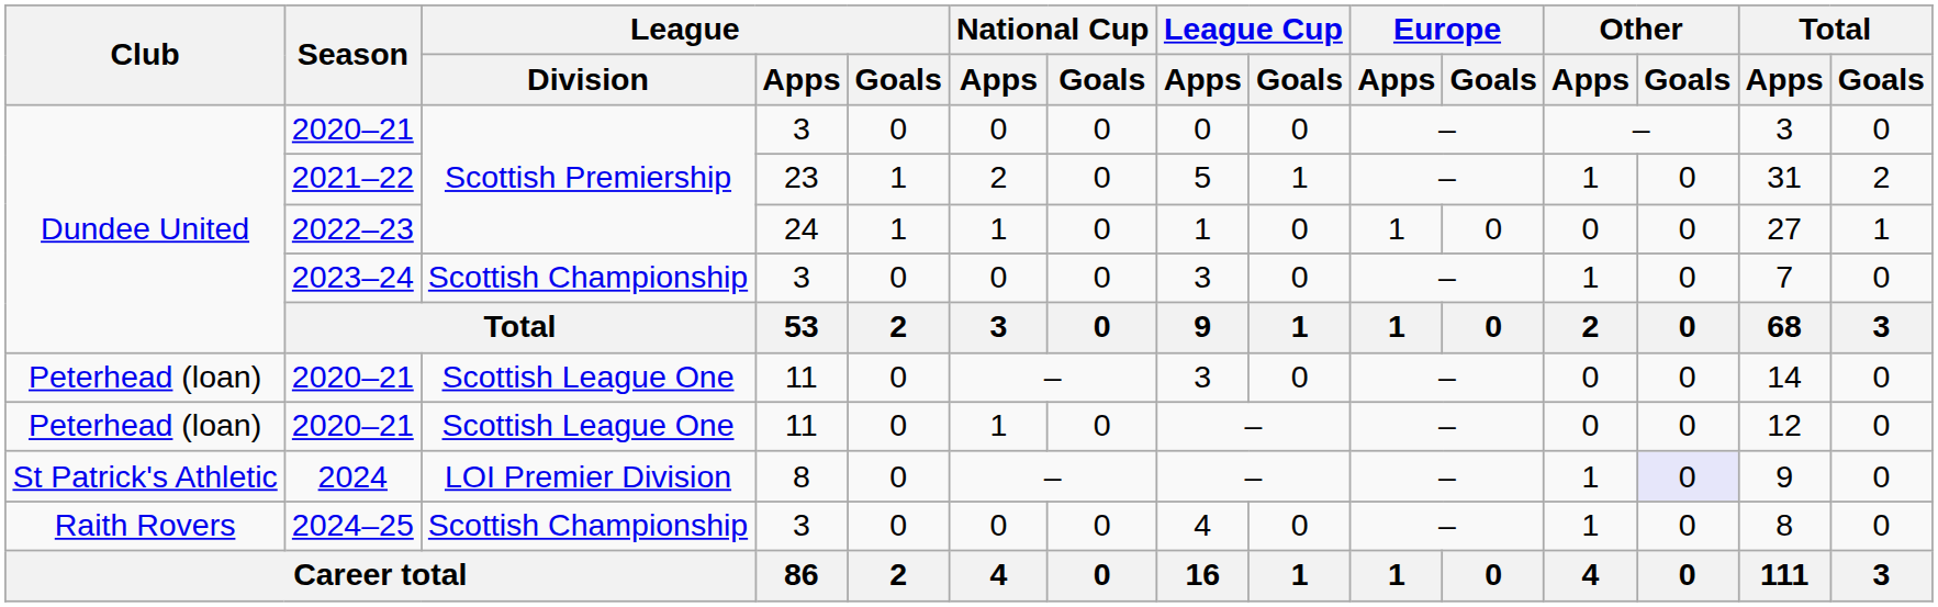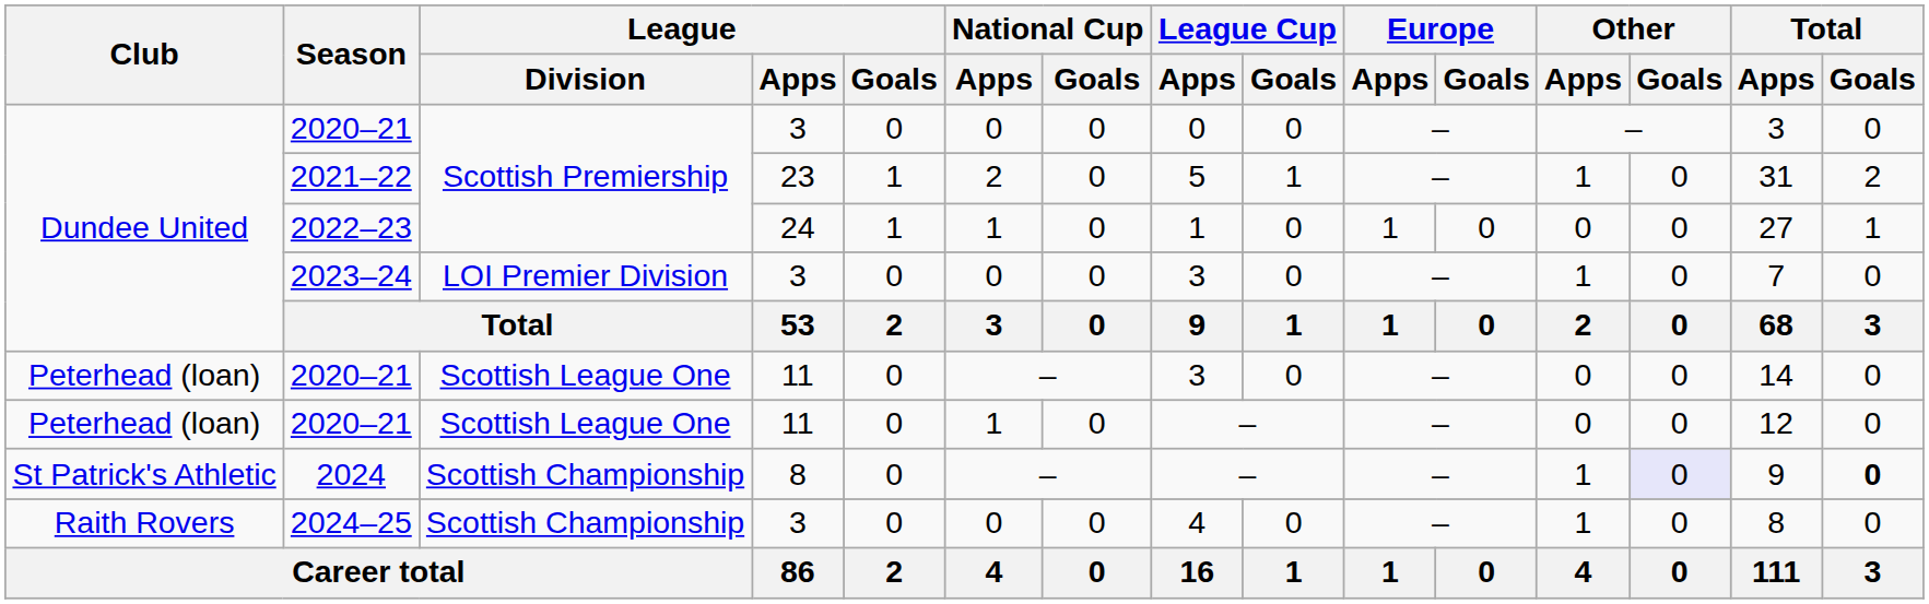 <table class="wikitable" style="text-align:center">
 <tr>
 <th rowspan="2">Club</th>
 <th rowspan="2">Season</th>
 <th colspan="3">League</th>
 <th colspan="2">National Cup</th>
 <th colspan="2"><a href='#'>League Cup</a></th>
 <th colspan="2"><a href='#'>Europe</a></th>
 <th colspan="2">Other</th>
 <th colspan="2">Total</th>
 </tr>
 <tr>
 <th>Division</th>
 <th>Apps</th>
 <th>Goals</th>
 <th>Apps</th>
 <th>Goals</th>
 <th>Apps</th>
 <th>Goals</th>
 <th>Apps</th>
 <th>Goals</th>
 <th>Apps</th>
 <th>Goals</th>
 <th>Apps</th>
 <th>Goals</th>
 </tr>
 <tr>
 <td rowspan="5"><a href='#'>Dundee United</a></td>
 <td><a href='#'>2020–21</a></td>
 <td rowspan="3"><a href='#'>Scottish Premiership</a></td>
 <td>3</td>
 <td>0</td>
 <td>0</td>
 <td>0</td>
 <td>0</td>
 <td>0</td>
 <td colspan="2">–</td>
 <td colspan="2">–</td>
 <td>3</td>
 <td>0</td>
 </tr>
 <tr>
 <td><a href='#'>2021–22</a></td>
 <td>23</td>
 <td>1</td>
 <td>2</td>
 <td>0</td>
 <td>5</td>
 <td>1</td>
 <td colspan="2">–</td>
 <td>1</td>
 <td>0</td>
 <td>31</td>
 <td>2</td>
 </tr>
 <tr>
 <td><a href='#'>2022–23</a></td>
 <td>24</td>
 <td>1</td>
 <td>1</td>
 <td>0</td>
 <td>1</td>
 <td>0</td>
 <td>1</td>
 <td>0</td>
 <td>0</td>
 <td>0</td>
 <td>27</td>
 <td>1</td>
 </tr>
 <tr>
 <td><a href='#'>2023–24</a></td>
-<td><a href='#'>Scottish Championship</a></td>
+<td><a href='#'>LOI Premier Division</a></td>
 <td>3</td>
 <td>0</td>
 <td>0</td>
 <td>0</td>
 <td>3</td>
 <td>0</td>
 <td colspan="2">–</td>
 <td>1</td>
 <td>0</td>
 <td>7</td>
 <td>0</td>
 </tr>
 <tr>
 <th colspan=2>Total</th>
 <th>53</th>
 <th>2</th>
 <th>3</th>
 <th>0</th>
 <th>9</th>
 <th>1</th>
 <th>1</th>
 <th>0</th>
 <th>2</th>
 <th>0</th>
 <th>68</th>
 <th>3</th>
 </tr>
 <tr>
 <td><a href='#'>Peterhead</a> (loan)</td>
 <td><a href='#'>2020–21</a></td>
 <td><a href='#'>Scottish League One</a></td>
 <td>11</td>
 <td>0</td>
 <td colspan="2">–</td>
 <td>3</td>
 <td>0</td>
 <td colspan="2">–</td>
 <td>0</td>
 <td>0</td>
 <td>14</td>
 <td>0</td>
 </tr>
 <tr>
 <td><a href='#'>Peterhead</a> (loan)</td>
 <td><a href='#'>2020–21</a></td>
 <td><a href='#'>Scottish League One</a></td>
 <td>11</td>
 <td>0</td>
 <td>1</td>
 <td>0</td>
 <td colspan="2">–</td>
 <td colspan="2">–</td>
 <td>0</td>
 <td>0</td>
 <td>12</td>
 <td>0</td>
 </tr>
 <tr>
 <td><a href='#'>St Patrick's Athletic</a></td>
 <td><a href='#'>2024</a></td>
-<td><a href='#'>LOI Premier Division</a></td>
+<td><a href='#'>Scottish Championship</a></td>
 <td>8</td>
 <td>0</td>
 <td colspan="2">–</td>
 <td colspan="2">–</td>
 <td colspan="2">–</td>
 <td>1</td>
 <td style="background: lavender;">0</td>
 <td>9</td>
-<td>0</td>
+<td><strong>0</strong></td>
 </tr>
 <tr>
 <td><a href='#'>Raith Rovers</a></td>
 <td><a href='#'>2024–25</a></td>
 <td><a href='#'>Scottish Championship</a></td>
 <td>3</td>
 <td>0</td>
 <td>0</td>
 <td>0</td>
 <td>4</td>
 <td>0</td>
 <td colspan="2">–</td>
 <td>1</td>
 <td>0</td>
 <td>8</td>
 <td>0</td>
 </tr>
 <tr>
 <th colspan="3">Career total</th>
 <th>86</th>
 <th>2</th>
 <th>4</th>
 <th>0</th>
 <th>16</th>
 <th>1</th>
 <th>1</th>
 <th>0</th>
 <th>4</th>
 <th>0</th>
 <th>111</th>
 <th>3</th>
 </tr>
 </table>
